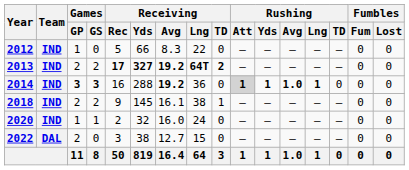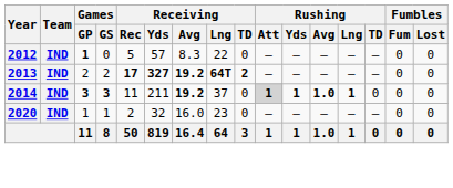 <table class=wikitable style="text-align:center;">
 <tr>
 <th rowspan="2">Year</th>
 <th rowspan="2">Team</th>
 <th colspan="2">Games</th>
 <th colspan="5">Receiving</th>
 <th colspan="5">Rushing</th>
 <th colspan="2">Fumbles</th>
 </tr>
 <tr>
 <th>GP</th>
 <th>GS</th>
 <th>Rec</th>
 <th>Yds</th>
 <th>Avg</th>
 <th>Lng</th>
 <th>TD</th>
 <th>Att</th>
 <th>Yds</th>
 <th>Avg</th>
 <th>Lng</th>
 <th>TD</th>
 <th>Fum</th>
 <th>Lost</th>
 </tr>
 <tr>
 <th><a href='#'>2012</a></th>
 <th><a href='#'>IND</a></th>
-<td>1</td>
+<td><strong>1</strong></td>
 <td>0</td>
 <td>5</td>
-<td>66</td>
+<td>57</td>
 <td>8.3</td>
 <td>22</td>
 <td>0</td>
 <td>—</td>
 <td>—</td>
 <td>—</td>
 <td>—</td>
 <td>—</td>
 <td>0</td>
 <td>0</td>
 </tr>
 <tr>
 <th><a href='#'>2013</a></th>
 <th><a href='#'>IND</a></th>
 <td>2</td>
 <td>2</td>
 <td><strong>17</strong></td>
 <td><strong>327</strong></td>
 <td><strong>19.2</strong></td>
 <td><strong>64T</strong></td>
 <td><strong>2</strong></td>
 <td>—</td>
 <td>—</td>
 <td>—</td>
 <td>—</td>
 <td>—</td>
 <td>0</td>
 <td>0</td>
 </tr>
 <tr>
 <th><a href='#'>2014</a></th>
 <th><a href='#'>IND</a></th>
 <td><strong>3</strong></td>
 <td><strong>3</strong></td>
-<td>16</td>
-<td>288</td>
+<td>11</td>
+<td>211</td>
 <td><strong>19.2</strong></td>
-<td>36</td>
+<td>37</td>
 <td>0</td>
 <td style="background: lightgrey;"><strong>1</strong></td>
 <td><strong>1</strong></td>
 <td><strong>1.0</strong></td>
 <td><strong>1</strong></td>
 <td>0</td>
-<td>0</td>
-<td>0</td>
-</tr>
-<tr>
-<th><a href='#'>2018</a></th>
-<th><a href='#'>IND</a></th>
-<td>2</td>
-<td>2</td>
-<td>9</td>
-<td>145</td>
-<td>16.1</td>
-<td>38</td>
-<td>1</td>
-<td>—</td>
-<td>—</td>
-<td>—</td>
-<td>—</td>
-<td>—</td>
 <td>0</td>
 <td>0</td>
 </tr>
 <tr>
 <th><a href='#'>2020</a></th>
 <th><a href='#'>IND</a></th>
 <td>1</td>
 <td>1</td>
 <td>2</td>
 <td>32</td>
 <td>16.0</td>
-<td>24</td>
-<td>0</td>
-<td>—</td>
-<td>—</td>
-<td>—</td>
-<td>—</td>
-<td>—</td>
-<td>0</td>
-<td>0</td>
-</tr>
-<tr>
-<th><a href='#'>2022</a></th>
-<th><a href='#'>DAL</a></th>
-<td>2</td>
-<td>0</td>
-<td>3</td>
-<td>38</td>
-<td>12.7</td>
-<td>15</td>
+<td>23</td>
 <td>0</td>
 <td>—</td>
 <td>—</td>
 <td>—</td>
 <td>—</td>
 <td>—</td>
 <td>0</td>
 <td>0</td>
 </tr>
 <tr>
 <th colspan="2"></th>
 <th>11</th>
 <th>8</th>
 <th>50</th>
 <th>819</th>
 <th>16.4</th>
 <th>64</th>
 <th>3</th>
 <th>1</th>
 <th>1</th>
 <th>1.0</th>
 <th>1</th>
 <th>0</th>
 <th>0</th>
 <th>0</th>
 </tr>
 </table>
